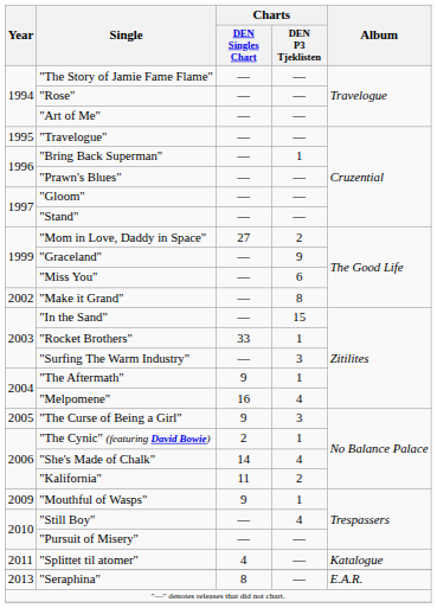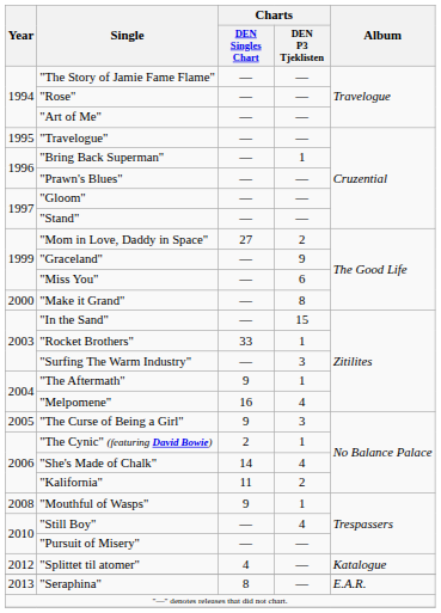 <table class="wikitable">
 <tr>
 <th rowspan="2">Year</th>
 <th rowspan="2">Single</th>
 <th colspan="2">Charts</th>
 <th rowspan="2">Album</th>
 </tr>
 <tr>
 <th style="width:5em;font-size:80%"><a href='#'>DEN Singles Chart</a><br></th>
 <th style="width:5em;font-size:80%">DEN <br>P3 Tjeklisten<br></th>
 </tr>
 <tr>
 <td rowspan="3">1994</td>
 <td>"The Story of Jamie Fame Flame"</td>
 <td align="center">—</td>
 <td align="center">—</td>
 <td rowspan="3"><em>Travelogue</em></td>
 </tr>
 <tr>
 <td>"Rose"</td>
 <td align="center">—</td>
 <td align="center">—</td>
 </tr>
 <tr>
 <td>"Art of Me"</td>
 <td align="center">—</td>
 <td align="center">—</td>
 </tr>
 <tr>
 <td rowspan="1">1995</td>
 <td>"Travelogue"</td>
 <td align="center">—</td>
 <td align="center">—</td>
 <td rowspan="5"><em>Cruzential</em></td>
 </tr>
 <tr>
 <td rowspan="2">1996</td>
 <td>"Bring Back Superman"</td>
 <td align="center">—</td>
 <td align="center">1</td>
 </tr>
 <tr>
 <td>"Prawn's Blues"</td>
 <td align="center">—</td>
 <td align="center">—</td>
 </tr>
 <tr>
 <td rowspan="2">1997</td>
 <td>"Gloom"</td>
 <td align="center">—</td>
 <td align="center">—</td>
 </tr>
 <tr>
 <td>"Stand"</td>
 <td align="center">—</td>
 <td align="center">—</td>
 </tr>
 <tr>
 <td rowspan="3">1999</td>
 <td>"Mom in Love, Daddy in Space"</td>
 <td align="center">27</td>
 <td align="center">2</td>
 <td rowspan="4"><em>The Good Life</em></td>
 </tr>
 <tr>
 <td>"Graceland"</td>
 <td align="center">—</td>
 <td align="center">9</td>
 </tr>
 <tr>
 <td>"Miss You"</td>
 <td align="center">—</td>
 <td align="center">6</td>
 </tr>
 <tr>
-<td rowspan="1">2002</td>
+<td rowspan="1">2000</td>
 <td>"Make it Grand"</td>
 <td align="center">—</td>
 <td align="center">8</td>
 </tr>
 <tr>
 <td rowspan="3">2003</td>
 <td>"In the Sand"</td>
 <td align="center">—</td>
 <td align="center">15</td>
 <td rowspan="5"><em>Zitilites</em></td>
 </tr>
 <tr>
 <td>"Rocket Brothers"</td>
 <td align="center">33</td>
 <td align="center">1</td>
 </tr>
 <tr>
 <td>"Surfing The Warm Industry"</td>
 <td align="center">—</td>
 <td align="center">3</td>
 </tr>
 <tr>
 <td rowspan="2">2004</td>
 <td>"The Aftermath"</td>
 <td align="center">9</td>
 <td align="center">1</td>
 </tr>
 <tr>
 <td>"Melpomene"</td>
 <td align="center">16</td>
 <td align="center">4</td>
 </tr>
 <tr>
 <td rowspan="1">2005</td>
 <td>"The Curse of Being a Girl"</td>
 <td align="center">9</td>
 <td align="center">3</td>
 <td rowspan="4"><em>No Balance Palace</em></td>
 </tr>
 <tr>
 <td rowspan="3">2006</td>
 <td>"The Cynic" <small><em>(featuring <strong><a href='#'>David Bowie</a></strong>)</em></small></td>
 <td align="center">2</td>
 <td align="center">1</td>
 </tr>
 <tr>
 <td>"She's Made of Chalk"</td>
 <td align="center">14</td>
 <td align="center">4</td>
 </tr>
 <tr>
 <td>"Kalifornia"</td>
 <td align="center">11</td>
 <td align="center">2</td>
 </tr>
 <tr>
-<td rowspan="1">2009</td>
+<td rowspan="1">2008</td>
 <td>"Mouthful of Wasps"</td>
 <td align="center">9</td>
 <td align="center">1</td>
 <td rowspan="3"><em>Trespassers</em></td>
 </tr>
 <tr>
 <td rowspan="2">2010</td>
 <td>"Still Boy"</td>
 <td align="center">—</td>
 <td align="center">4</td>
 </tr>
 <tr>
 <td>"Pursuit of Misery"</td>
 <td align="center">—</td>
 <td align="center">—</td>
 </tr>
 <tr>
-<td>2011</td>
+<td>2012</td>
 <td>"Splittet til atomer"</td>
 <td align="center">4</td>
 <td align="center">—</td>
 <td><em>Katalogue</em></td>
 </tr>
 <tr>
 </tr>
 <tr>
 <td>2013</td>
 <td>"Seraphina"</td>
 <td align="center">8</td>
 <td align="center">—</td>
 <td><em>E.A.R.</em></td>
 </tr>
 <tr>
 <td align="center" colspan="21" style="font-size: 8pt">"—" denotes releases that did not chart.</td>
 </tr>
 <tr>
 </tr>
 </table>
